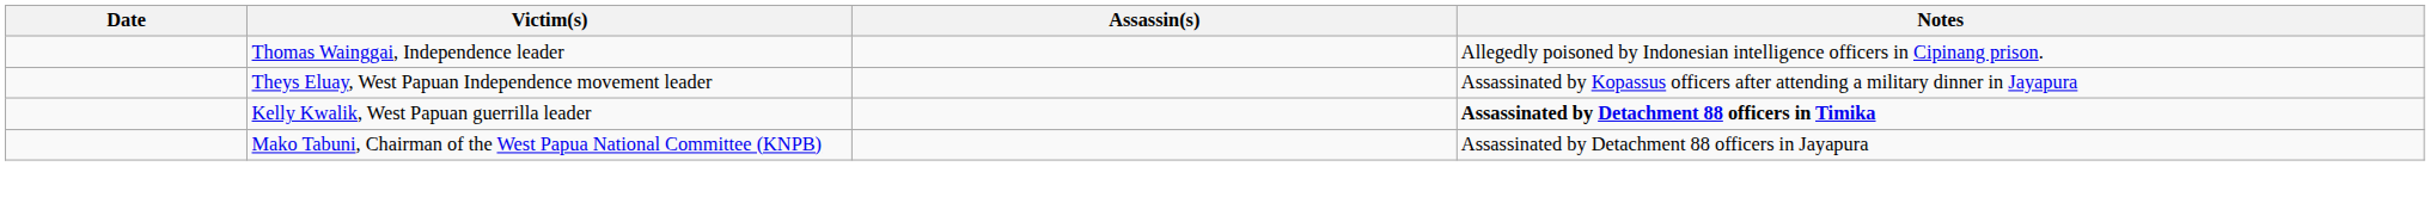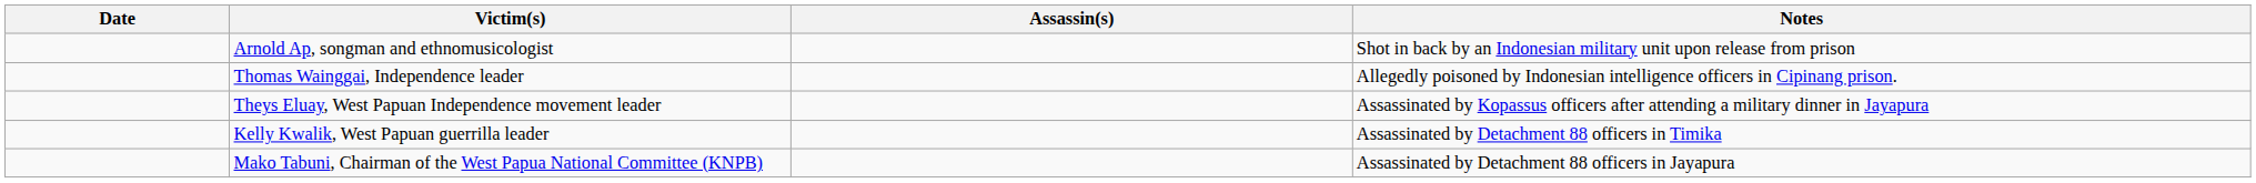 <table class="wikitable sortable" style="width:100%">
 <tr>
 <th style="width:10%">Date</th>
 <th style="width:25%">Victim(s)</th>
 <th style="width:25%">Assassin(s)</th>
 <th style="width:40%">Notes</th>
+</tr>
+<tr>
+<td></td>
+<td><a href='#'>Arnold Ap</a>, songman and ethnomusicologist</td>
+<td></td>
+<td>Shot in back by an <a href='#'>Indonesian military</a> unit upon release from prison</td>
 </tr>
 <tr>
 <td></td>
 <td><a href='#'>Thomas Wainggai</a>, Independence leader</td>
 <td></td>
 <td>Allegedly poisoned by Indonesian intelligence officers in <a href='#'>Cipinang prison</a>.</td>
 </tr>
 <tr>
 <td></td>
 <td><a href='#'>Theys Eluay</a>, West Papuan Independence movement leader</td>
 <td></td>
 <td>Assassinated by <a href='#'>Kopassus</a> officers after attending a military dinner in <a href='#'>Jayapura</a></td>
 </tr>
 <tr>
 <td></td>
 <td><a href='#'>Kelly Kwalik</a>, West Papuan guerrilla leader</td>
 <td></td>
-<td><strong>Assassinated by <a href='#'>Detachment 88</a> officers in <a href='#'>Timika</a></strong></td>
+<td>Assassinated by <a href='#'>Detachment 88</a> officers in <a href='#'>Timika</a></td>
 </tr>
 <tr>
 <td></td>
 <td><a href='#'>Mako Tabuni</a>, Chairman of the <a href='#'>West Papua National Committee (KNPB)</a></td>
 <td></td>
 <td>Assassinated by Detachment 88 officers in Jayapura</td>
 </tr>
 </table>
